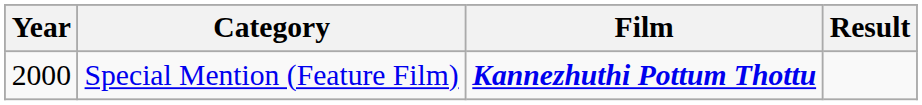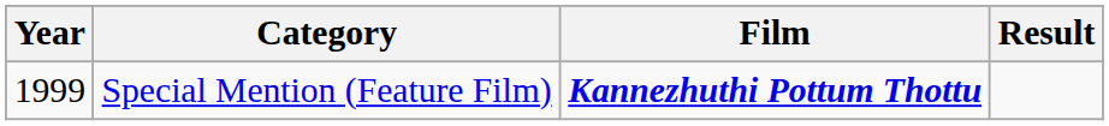 <table class="wikitable">
 <tr>
 <th>Year</th>
 <th>Category</th>
 <th>Film</th>
 <th>Result</th>
 </tr>
 <tr>
-<td>2000</td>
+<td>1999</td>
 <td><a href='#'>Special Mention (Feature Film)</a></td>
 <td><strong><em><a href='#'>Kannezhuthi Pottum Thottu</a></em></strong></td>
 <td></td>
 </tr>
 </table>
